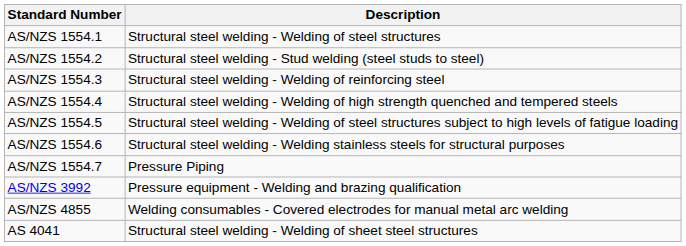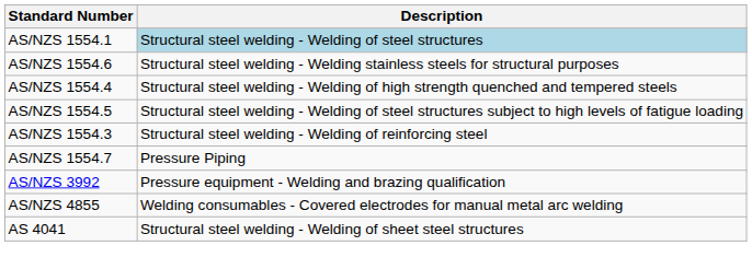 <table class="wikitable sortable">
 <tr>
 <th>Standard Number</th>
 <th>Description</th>
 </tr>
 <tr>
 <td>AS/NZS 1554.1</td>
-<td>Structural steel welding - Welding of steel structures</td>
+<td style="background: lightblue;">Structural steel welding - Welding of steel structures</td>
 </tr>
 <tr>
-<td>AS/NZS 1554.2</td>
-<td>Structural steel welding - Stud welding (steel studs to steel)</td>
-</tr>
-<tr>
-<td>AS/NZS 1554.3</td>
-<td>Structural steel welding - Welding of reinforcing steel</td>
+<td>AS/NZS 1554.6</td>
+<td>Structural steel welding - Welding stainless steels for structural purposes</td>
 </tr>
 <tr>
 <td>AS/NZS 1554.4</td>
 <td>Structural steel welding - Welding of high strength quenched and tempered steels</td>
 </tr>
 <tr>
 <td>AS/NZS 1554.5</td>
 <td>Structural steel welding - Welding of steel structures subject to high levels of fatigue loading</td>
 </tr>
 <tr>
-<td>AS/NZS 1554.6</td>
-<td>Structural steel welding - Welding stainless steels for structural purposes</td>
+<td>AS/NZS 1554.3</td>
+<td>Structural steel welding - Welding of reinforcing steel</td>
 </tr>
 <tr>
 <td>AS/NZS 1554.7</td>
 <td>Pressure Piping</td>
 </tr>
 <tr>
 <td><a href='#'>AS/NZS 3992</a></td>
 <td>Pressure equipment - Welding and brazing qualification</td>
 </tr>
 <tr>
 <td>AS/NZS 4855</td>
 <td>Welding consumables - Covered electrodes for manual metal arc welding</td>
 </tr>
 <tr>
 <td>AS 4041</td>
 <td>Structural steel welding - Welding of sheet steel structures</td>
 </tr>
 </table>
